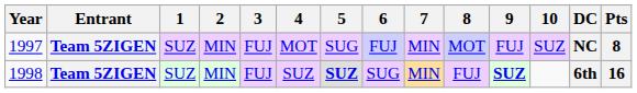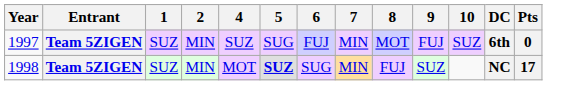 <table class="wikitable" style="text-align:center; font-size:90%">
 <tr>
 <th>Year</th>
 <th>Entrant</th>
 <th>1</th>
 <th>2</th>
-<th>3</th>
 <th>4</th>
 <th>5</th>
 <th>6</th>
 <th>7</th>
 <th>8</th>
 <th>9</th>
 <th>10</th>
 <th>DC</th>
 <th>Pts</th>
 </tr>
 <tr>
 <td><a href='#'>1997</a></td>
 <th><a href='#'>Team 5ZIGEN</a></th>
 <td style="background:#EFCFFF;"><a href='#'>SUZ</a><br></td>
 <td style="background:#EFCFFF;"><a href='#'>MIN</a><br></td>
-<td style="background:#EFCFFF;"><a href='#'>FUJ</a><br></td>
-<td style="background:#EFCFFF;"><a href='#'>MOT</a><br></td>
+<td style="background:#EFCFFF;"><a href='#'>SUZ</a><br></td>
 <td style="background:#EFCFFF;"><a href='#'>SUG</a><br></td>
 <td style="background:#CFCFFF;"><a href='#'>FUJ</a><br></td>
 <td style="background:#EFCFFF;"><a href='#'>MIN</a><br></td>
 <td style="background:#CFCFFF;"><a href='#'>MOT</a><br></td>
 <td style="background:#EFCFFF;"><a href='#'>FUJ</a><br></td>
 <td style="background:#EFCFFF;"><a href='#'>SUZ</a><br></td>
-<th>NC</th>
-<th>8</th>
+<th>6th</th>
+<th>0</th>
 </tr>
 <tr>
 <td><a href='#'>1998</a></td>
 <th><a href='#'>Team 5ZIGEN</a></th>
 <td style="background:#DFFFDF;"><a href='#'>SUZ</a><br></td>
 <td style="background:#DFFFDF;"><a href='#'>MIN</a><br></td>
-<td style="background:#EFCFFF;"><a href='#'>FUJ</a><br></td>
-<td style="background:#EFCFFF;"><a href='#'>SUZ</a><br></td>
+<td style="background:#EFCFFF;"><a href='#'>MOT</a><br></td>
 <td style="background:#DFDFDF;"><strong><a href='#'>SUZ</a><br></strong></td>
 <td style="background:#EFCFFF;"><a href='#'>SUG</a><br></td>
 <td style="background:#FFDF9F;"><a href='#'>MIN</a><br></td>
 <td style="background:#EFCFFF;"><a href='#'>FUJ</a><br></td>
-<td style="background:#DFFFDF;"><strong><a href='#'>SUZ</a><br></strong></td>
+<td style="background:#DFFFDF;"><a href='#'>SUZ</a><br></td>
 <td></td>
-<th>6th</th>
-<th>16</th>
+<th>NC</th>
+<th>17</th>
 </tr>
 </table>
